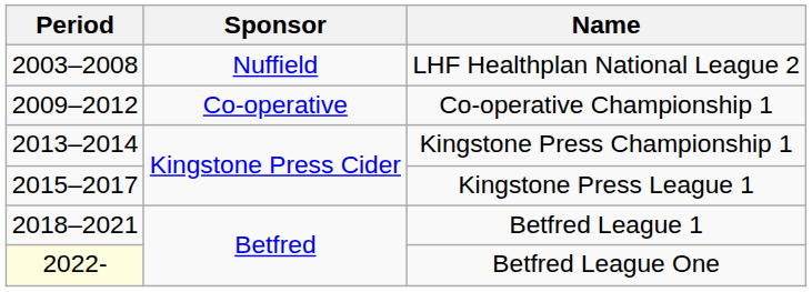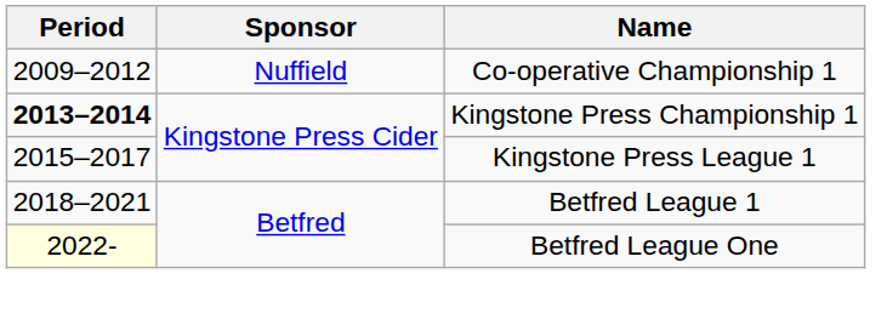 <table class="wikitable" style="text-align:center;margin-left:1em;float:center">
 <tr>
 <th>Period</th>
 <th>Sponsor</th>
 <th>Name</th>
 </tr>
 <tr>
-<td>2003–2008</td>
+<td>2009–2012</td>
 <td><a href='#'>Nuffield</a></td>
-<td>LHF Healthplan National League 2</td>
-</tr>
-<tr>
-<td>2009–2012</td>
-<td><a href='#'>Co-operative</a></td>
 <td>Co-operative Championship 1</td>
 </tr>
 <tr>
-<td>2013–2014</td>
+<td><strong>2013–2014</strong></td>
 <td rowspan=2><a href='#'>Kingstone Press Cider</a></td>
 <td>Kingstone Press Championship 1</td>
 </tr>
 <tr>
 <td>2015–2017</td>
 <td>Kingstone Press League 1</td>
 </tr>
 <tr>
 <td>2018–2021</td>
 <td rowspan=2><a href='#'>Betfred</a></td>
 <td>Betfred League 1</td>
 </tr>
 <tr>
 <td style="background: lightyellow;">2022-</td>
 <td>Betfred League One</td>
 </tr>
 </table>
